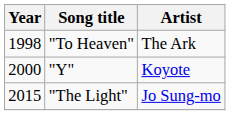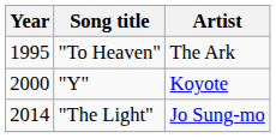 <table class="wikitable sortable">
 <tr>
 <th>Year</th>
 <th>Song title</th>
 <th>Artist</th>
 </tr>
 <tr>
-<td>1998</td>
+<td>1995</td>
 <td>"To Heaven"</td>
 <td>The Ark</td>
 </tr>
 <tr>
 <td>2000</td>
 <td>"Y"</td>
 <td><a href='#'>Koyote</a></td>
 </tr>
 <tr>
-<td>2015</td>
+<td>2014</td>
 <td>"The Light"</td>
 <td><a href='#'>Jo Sung-mo</a></td>
 </tr>
 <tr>
 </tr>
 </table>
